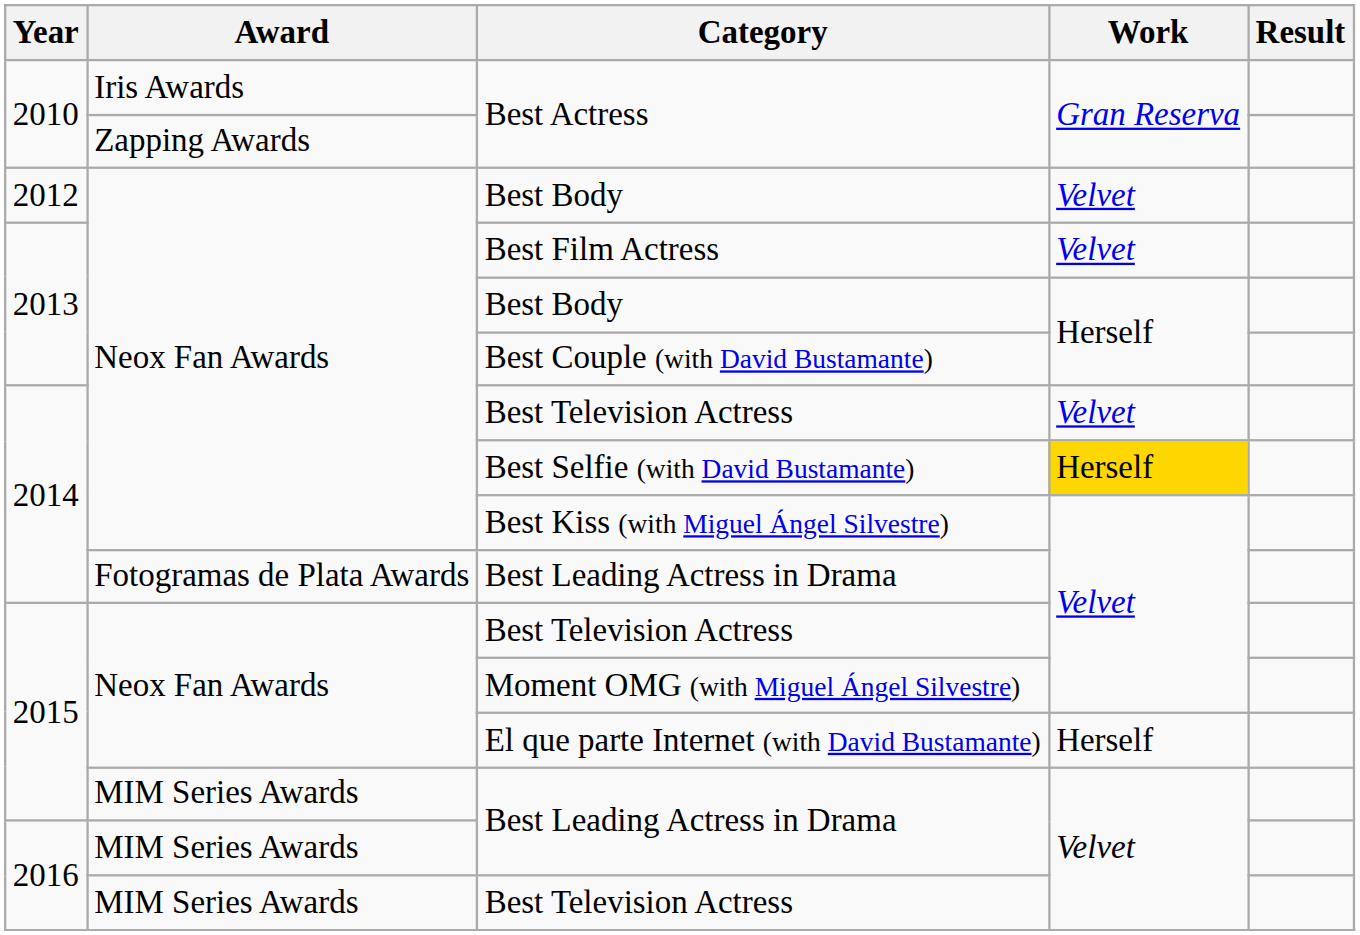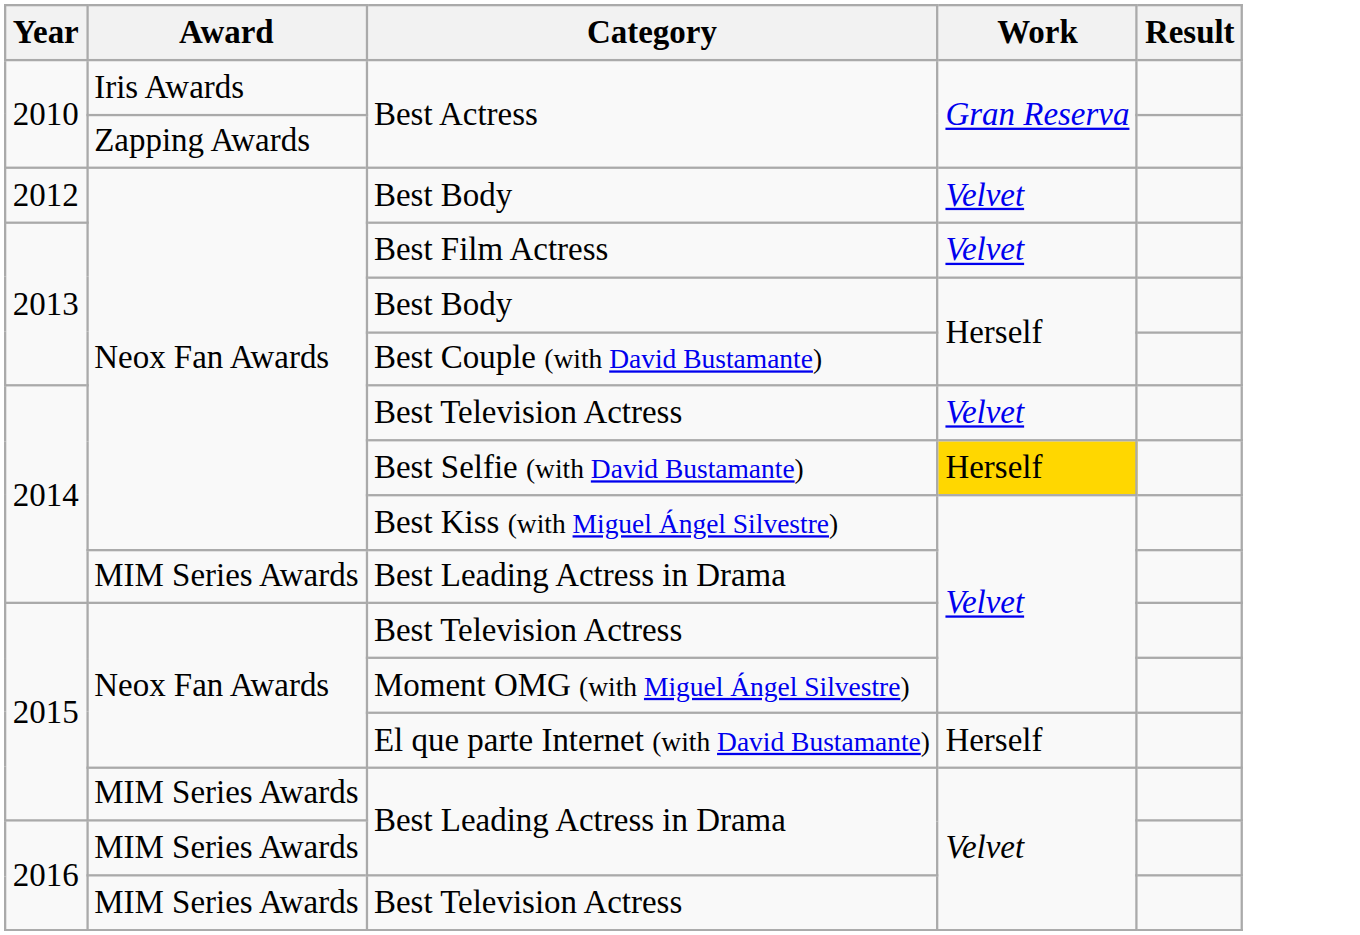 <table class="wikitable" style="font-size: 90%;">
 <tr>
 <th>Year</th>
 <th>Award</th>
 <th>Category</th>
 <th>Work</th>
 <th>Result</th>
 </tr>
 <tr>
 <td rowspan="2">2010</td>
 <td>Iris Awards</td>
 <td rowspan="2">Best Actress</td>
 <td rowspan="2"><em><a href='#'>Gran Reserva</a></em></td>
 <td></td>
 </tr>
 <tr>
 <td>Zapping Awards</td>
 <td></td>
 </tr>
 <tr>
 <td>2012</td>
 <td rowspan="7">Neox Fan Awards</td>
 <td>Best Body</td>
 <td><em><a href='#'>Velvet</a></em></td>
 <td></td>
 </tr>
 <tr>
 <td rowspan="3">2013</td>
 <td>Best Film Actress</td>
 <td><em><a href='#'>Velvet</a></em></td>
 <td></td>
 </tr>
 <tr>
 <td>Best Body</td>
 <td rowspan="2">Herself</td>
 <td></td>
 </tr>
 <tr>
 <td>Best Couple <small>(with <a href='#'>David Bustamante</a>)</small></td>
 <td></td>
 </tr>
 <tr>
 <td rowspan="4">2014</td>
 <td>Best Television Actress</td>
 <td><em><a href='#'>Velvet</a></em></td>
 <td></td>
 </tr>
 <tr>
 <td>Best Selfie <small>(with <a href='#'>David Bustamante</a>)</small></td>
 <td style="background: gold;">Herself</td>
 <td></td>
 </tr>
 <tr>
 <td>Best Kiss <small>(with <a href='#'>Miguel Ángel Silvestre</a>)</small></td>
 <td rowspan="4"><em><a href='#'>Velvet</a></em></td>
 <td></td>
 </tr>
 <tr>
-<td>Fotogramas de Plata Awards</td>
+<td>MIM Series Awards</td>
 <td>Best Leading Actress in Drama</td>
 <td></td>
 </tr>
 <tr>
 <td rowspan="4">2015</td>
 <td rowspan="3">Neox Fan Awards</td>
 <td>Best Television Actress</td>
 <td></td>
 </tr>
 <tr>
 <td>Moment OMG <small>(with <a href='#'>Miguel Ángel Silvestre</a>)</small></td>
 <td></td>
 </tr>
 <tr>
 <td>El que parte Internet <small>(with <a href='#'>David Bustamante</a>)</small></td>
 <td>Herself</td>
 <td></td>
 </tr>
 <tr>
 <td>MIM Series Awards</td>
 <td rowspan="2">Best Leading Actress in Drama</td>
 <td rowspan="3"><em>Velvet</em></td>
 <td></td>
 </tr>
 <tr>
 <td rowspan="2">2016</td>
 <td>MIM Series Awards</td>
 <td></td>
 </tr>
 <tr>
 <td>MIM Series Awards</td>
 <td>Best Television Actress</td>
 <td></td>
 </tr>
 <tr>
 </tr>
 </table>
